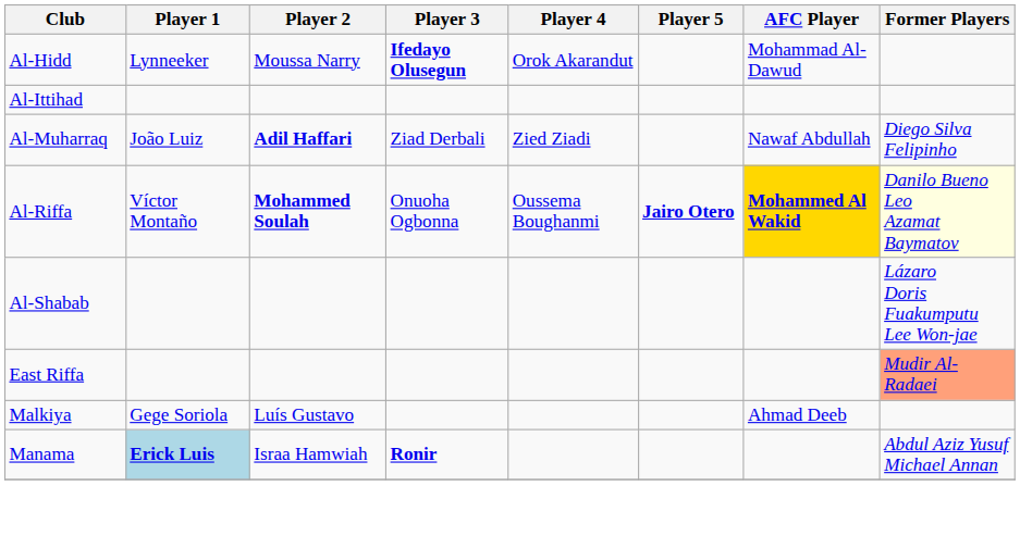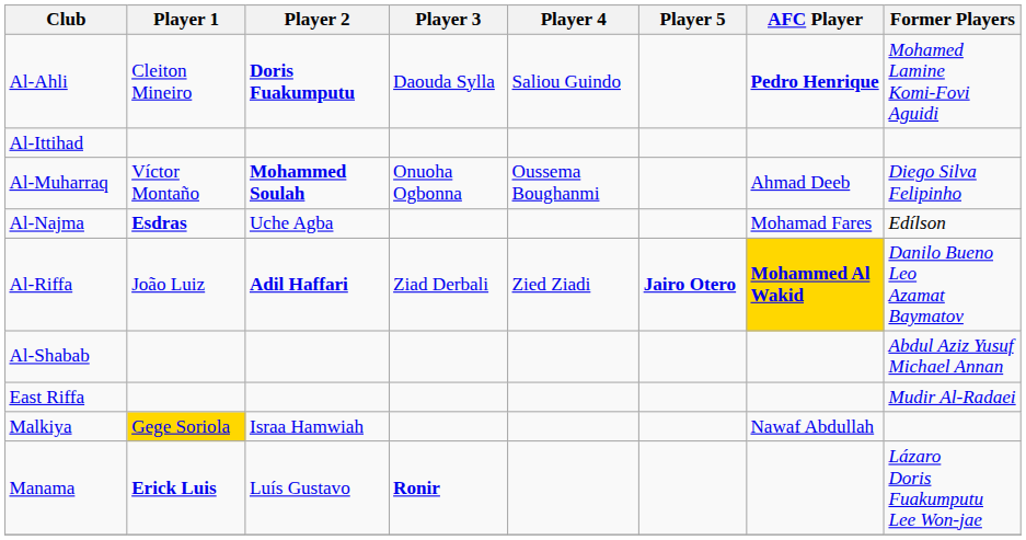 <table class="wikitable">
 <tr>
 <th width="170">Club</th>
 <th width="170">Player 1</th>
 <th width="170">Player 2</th>
 <th width="170">Player 3</th>
 <th width="170">Player 4</th>
 <th width="170">Player 5</th>
 <th width="170"><a href='#'>AFC</a> Player</th>
 <th width="170">Former Players</th>
 </tr>
 <tr>
-<td><a href='#'>Al-Hidd</a></td>
-<td> <a href='#'>Lynneeker</a></td>
-<td> <a href='#'>Moussa Narry</a></td>
-<td> <strong><a href='#'>Ifedayo Olusegun</a></strong></td>
-<td> <a href='#'>Orok Akarandut</a></td>
+<td><a href='#'>Al-Ahli</a></td>
+<td> <a href='#'>Cleiton Mineiro</a></td>
+<td> <strong><a href='#'>Doris Fuakumputu</a></strong></td>
+<td> <a href='#'>Daouda Sylla</a></td>
+<td> <a href='#'>Saliou Guindo</a></td>
 <td></td>
-<td> <a href='#'>Mohammad Al-Dawud</a></td>
-<td></td>
+<td> <strong><a href='#'>Pedro Henrique</a></strong></td>
+<td> <em><a href='#'>Mohamed Lamine</a></em> <br>  <em><a href='#'>Komi-Fovi Aguidi</a></em></td>
 </tr>
 <tr>
 <td><a href='#'>Al-Ittihad</a></td>
 <td></td>
 <td></td>
 <td></td>
 <td></td>
 <td></td>
 <td></td>
 <td></td>
 </tr>
 <tr>
 <td><a href='#'>Al-Muharraq</a></td>
+<td> <a href='#'>Víctor Montaño</a></td>
+<td> <strong><a href='#'>Mohammed Soulah</a></strong></td>
+<td> <a href='#'>Onuoha Ogbonna</a></td>
+<td> <a href='#'>Oussema Boughanmi</a></td>
+<td></td>
+<td> <a href='#'>Ahmad Deeb</a></td>
+<td> <em><a href='#'>Diego Silva</a></em> <br>  <em><a href='#'>Felipinho</a></em></td>
+</tr>
+<tr>
+<td><a href='#'>Al-Najma</a></td>
+<td> <strong><a href='#'>Esdras</a></strong></td>
+<td> <a href='#'>Uche Agba</a></td>
+<td></td>
+<td></td>
+<td></td>
+<td> <a href='#'>Mohamad Fares</a></td>
+<td> <em>Edílson</em></td>
+</tr>
+<tr>
+<td><a href='#'>Al-Riffa</a></td>
 <td> <a href='#'>João Luiz</a></td>
 <td> <strong><a href='#'>Adil Haffari</a></strong></td>
 <td> <a href='#'>Ziad Derbali</a></td>
 <td> <a href='#'>Zied Ziadi</a></td>
-<td></td>
-<td> <a href='#'>Nawaf Abdullah</a></td>
-<td> <em><a href='#'>Diego Silva</a></em> <br>  <em><a href='#'>Felipinho</a></em></td>
-</tr>
-<tr>
-<td><a href='#'>Al-Riffa</a></td>
-<td> <a href='#'>Víctor Montaño</a></td>
-<td> <strong><a href='#'>Mohammed Soulah</a></strong></td>
-<td> <a href='#'>Onuoha Ogbonna</a></td>
-<td> <a href='#'>Oussema Boughanmi</a></td>
 <td> <strong><a href='#'>Jairo Otero</a></strong></td>
 <td style="background: gold;"> <strong><a href='#'>Mohammed Al Wakid</a></strong></td>
-<td style="background: lightyellow;"> <em><a href='#'>Danilo Bueno</a></em> <br>  <em><a href='#'>Leo</a></em> <br>  <em><a href='#'>Azamat Baymatov</a></em></td>
+<td> <em><a href='#'>Danilo Bueno</a></em> <br>  <em><a href='#'>Leo</a></em> <br>  <em><a href='#'>Azamat Baymatov</a></em></td>
 </tr>
 <tr>
 <td><a href='#'>Al-Shabab</a></td>
 <td></td>
 <td></td>
 <td></td>
 <td></td>
 <td></td>
 <td></td>
-<td> <em><a href='#'>Lázaro</a></em> <br>  <em><a href='#'>Doris Fuakumputu</a></em> <br>  <em><a href='#'>Lee Won-jae</a></em></td>
+<td> <em><a href='#'>Abdul Aziz Yusuf</a></em> <br>  <em><a href='#'>Michael Annan</a></em></td>
 </tr>
 <tr>
 <td><a href='#'>East Riffa</a></td>
 <td></td>
 <td></td>
 <td></td>
 <td></td>
 <td></td>
 <td></td>
-<td style="background: lightsalmon;"> <em><a href='#'>Mudir Al-Radaei</a></em></td>
+<td> <em><a href='#'>Mudir Al-Radaei</a></em></td>
 </tr>
 <tr>
 <td><a href='#'>Malkiya</a></td>
-<td> <a href='#'>Gege Soriola</a></td>
-<td> <a href='#'>Luís Gustavo</a></td>
+<td style="background: gold;"> <a href='#'>Gege Soriola</a></td>
+<td> <a href='#'>Israa Hamwiah</a></td>
 <td></td>
 <td></td>
 <td></td>
-<td> <a href='#'>Ahmad Deeb</a></td>
+<td> <a href='#'>Nawaf Abdullah</a></td>
 <td></td>
 </tr>
 <tr>
 <td><a href='#'>Manama</a></td>
-<td style="background: lightblue;"> <strong><a href='#'>Erick Luis</a></strong></td>
-<td> <a href='#'>Israa Hamwiah</a></td>
+<td> <strong><a href='#'>Erick Luis</a></strong></td>
+<td> <a href='#'>Luís Gustavo</a></td>
 <td> <strong><a href='#'>Ronir</a></strong></td>
 <td></td>
 <td></td>
 <td></td>
-<td> <em><a href='#'>Abdul Aziz Yusuf</a></em> <br>  <em><a href='#'>Michael Annan</a></em></td>
+<td> <em><a href='#'>Lázaro</a></em> <br>  <em><a href='#'>Doris Fuakumputu</a></em> <br>  <em><a href='#'>Lee Won-jae</a></em></td>
 </tr>
 <tr>
 </tr>
 </table>
